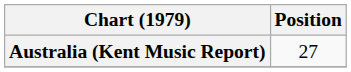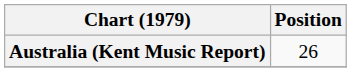 <table class="wikitable plainrowheaders" style="text-align:center">
 <tr>
 <th>Chart (1979)</th>
 <th>Position</th>
 </tr>
 <tr>
 <th scope="row">Australia (Kent Music Report)</th>
-<td>27</td>
+<td>26</td>
 </tr>
 <tr>
 </tr>
 </table>
